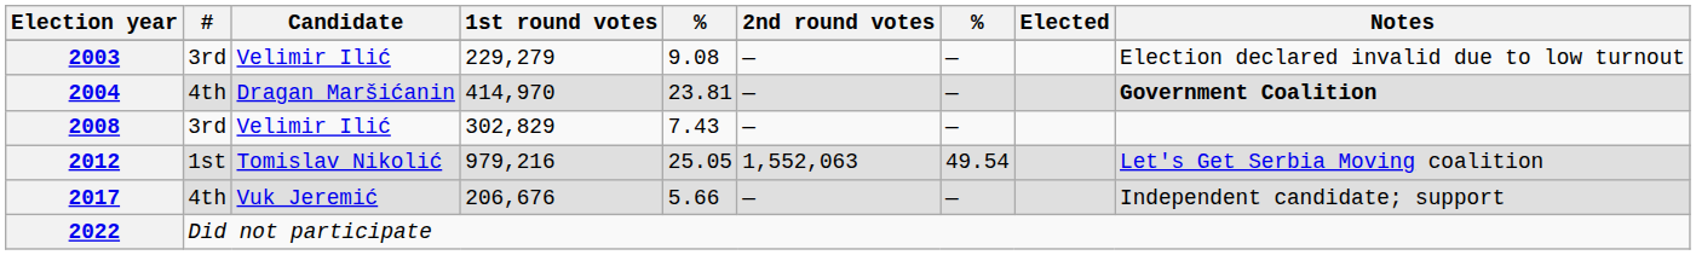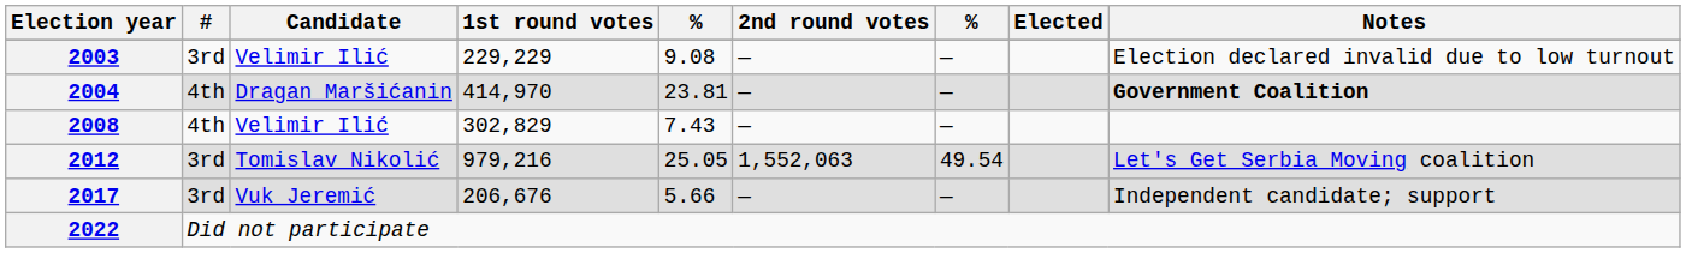 <table class="wikitable">
 <tr>
 <th>Election year</th>
 <th>#</th>
 <th>Candidate</th>
 <th>1st round votes</th>
 <th>%</th>
 <th>2nd round votes</th>
 <th>%</th>
 <th>Elected</th>
 <th>Notes</th>
 </tr>
 <tr style="background:#bebebe;">
 </tr>
 <tr>
 <th><a href='#'>2003</a></th>
 <td> 3rd</td>
 <td><a href='#'>Velimir Ilić</a></td>
-<td>229,279</td>
+<td>229,229</td>
 <td>9.08</td>
 <td>—</td>
 <td>—</td>
 <td></td>
 <td>Election declared invalid due to low turnout</td>
 </tr>
 <tr style="background:#dfdfdf;">
 <th><a href='#'>2004</a></th>
 <td> 4th</td>
 <td><a href='#'>Dragan Maršićanin</a></td>
 <td>414,970</td>
 <td>23.81</td>
 <td>—</td>
 <td>—</td>
 <td></td>
 <td><strong>Government Coalition</strong></td>
 </tr>
 <tr>
 <th><a href='#'>2008</a></th>
-<td> 3rd</td>
+<td> 4th</td>
 <td><a href='#'>Velimir Ilić</a></td>
 <td>302,829</td>
 <td>7.43</td>
 <td>—</td>
 <td>—</td>
 <td></td>
 <td></td>
 </tr>
 <tr style="background:#dfdfdf;">
 <th><a href='#'>2012</a></th>
-<td> 1st</td>
+<td> 3rd</td>
 <td><a href='#'>Tomislav Nikolić</a></td>
 <td>979,216</td>
 <td>25.05</td>
 <td>1,552,063</td>
 <td>49.54</td>
 <td></td>
 <td><a href='#'>Let's Get Serbia Moving</a> coalition</td>
 </tr>
 <tr style="background:#dfdfdf;">
 <th><a href='#'>2017</a></th>
-<td> 4th</td>
+<td> 3rd</td>
 <td><a href='#'>Vuk Jeremić</a></td>
 <td>206,676</td>
 <td>5.66</td>
 <td>—</td>
 <td>—</td>
 <td></td>
 <td>Independent candidate; support</td>
 </tr>
 <tr>
 <th><a href='#'>2022</a></th>
 <td colspan="8"><em>Did not participate</em></td>
 </tr>
 </table>
